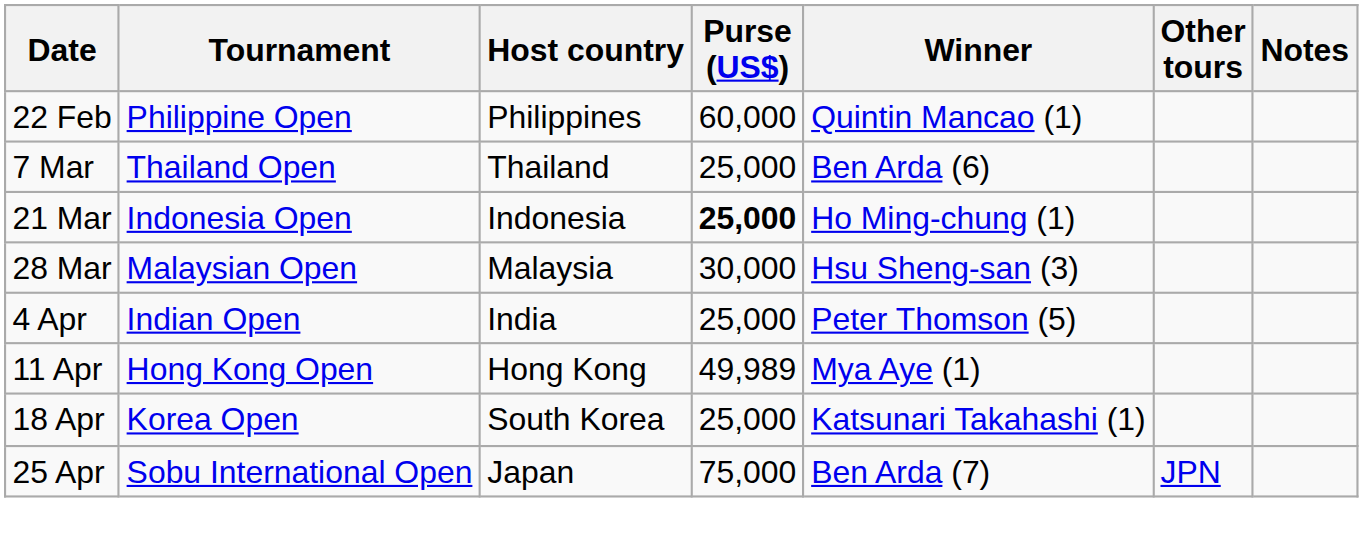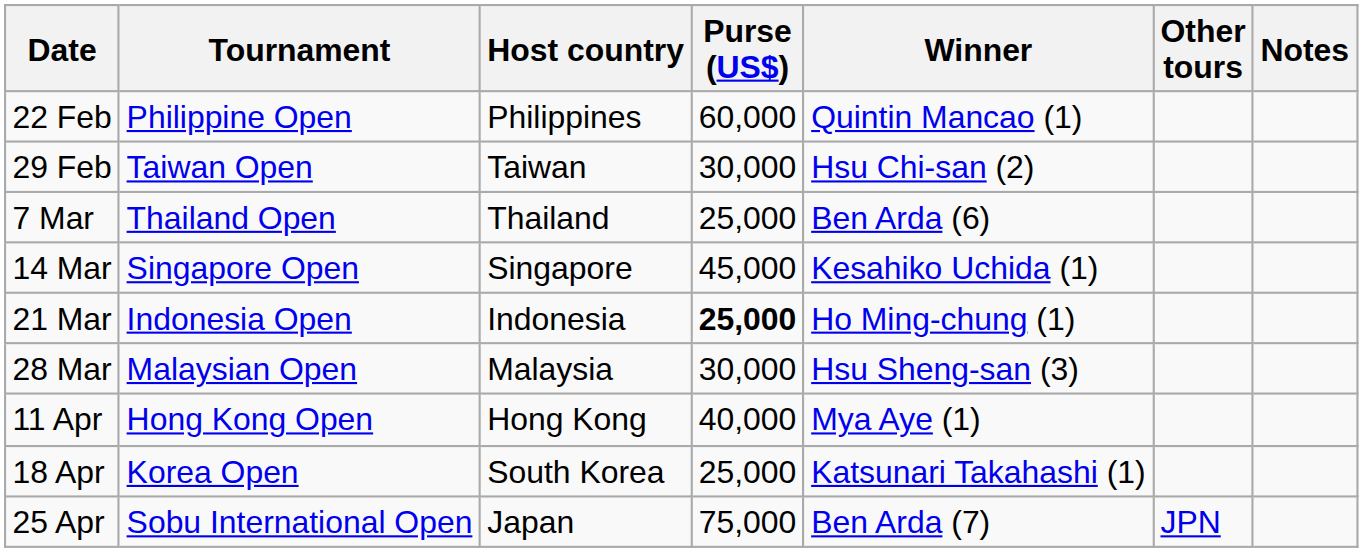 <table class="wikitable" style="font-size:95%">
 <tr>
 <th>Date</th>
 <th>Tournament</th>
 <th>Host country</th>
 <th>Purse<br>(<a href='#'>US$</a>)</th>
 <th>Winner</th>
 <th>Other<br>tours</th>
 <th>Notes</th>
 </tr>
 <tr>
 <td>22 Feb</td>
 <td><a href='#'>Philippine Open</a></td>
 <td>Philippines</td>
 <td align=right>60,000</td>
 <td> <a href='#'>Quintin Mancao</a> (1)</td>
 <td></td>
 <td></td>
 </tr>
 <tr>
+<td>29 Feb</td>
+<td><a href='#'>Taiwan Open</a></td>
+<td>Taiwan</td>
+<td align=right>30,000</td>
+<td> <a href='#'>Hsu Chi-san</a> (2)</td>
+<td></td>
+<td></td>
+</tr>
+<tr>
 <td>7 Mar</td>
 <td><a href='#'>Thailand Open</a></td>
 <td>Thailand</td>
 <td align=right>25,000</td>
 <td> <a href='#'>Ben Arda</a> (6)</td>
+<td></td>
+<td></td>
+</tr>
+<tr>
+<td>14 Mar</td>
+<td><a href='#'>Singapore Open</a></td>
+<td>Singapore</td>
+<td align=right>45,000</td>
+<td> <a href='#'>Kesahiko Uchida</a> (1)</td>
 <td></td>
 <td></td>
 </tr>
 <tr>
 <td>21 Mar</td>
 <td><a href='#'>Indonesia Open</a></td>
 <td>Indonesia</td>
 <td align=right><strong>25,000</strong></td>
 <td> <a href='#'>Ho Ming-chung</a> (1)</td>
 <td></td>
 <td></td>
 </tr>
 <tr>
 <td>28 Mar</td>
 <td><a href='#'>Malaysian Open</a></td>
 <td>Malaysia</td>
 <td align=right>30,000</td>
 <td> <a href='#'>Hsu Sheng-san</a> (3)</td>
 <td></td>
 <td></td>
 </tr>
 <tr>
-<td>4 Apr</td>
-<td><a href='#'>Indian Open</a></td>
-<td>India</td>
-<td align=right>25,000</td>
-<td> <a href='#'>Peter Thomson</a> (5)</td>
-<td></td>
-<td></td>
-</tr>
-<tr>
 <td>11 Apr</td>
 <td><a href='#'>Hong Kong Open</a></td>
 <td>Hong Kong</td>
-<td align=right>49,989</td>
+<td align=right>40,000</td>
 <td> <a href='#'>Mya Aye</a> (1)</td>
 <td></td>
 <td></td>
 </tr>
 <tr>
 <td>18 Apr</td>
 <td><a href='#'>Korea Open</a></td>
 <td>South Korea</td>
 <td align=right>25,000</td>
 <td> <a href='#'>Katsunari Takahashi</a> (1)</td>
 <td></td>
 <td></td>
 </tr>
 <tr>
 <td>25 Apr</td>
 <td><a href='#'>Sobu International Open</a></td>
 <td>Japan</td>
 <td align=right>75,000</td>
 <td> <a href='#'>Ben Arda</a> (7)</td>
 <td><a href='#'>JPN</a></td>
 <td></td>
 </tr>
 </table>
